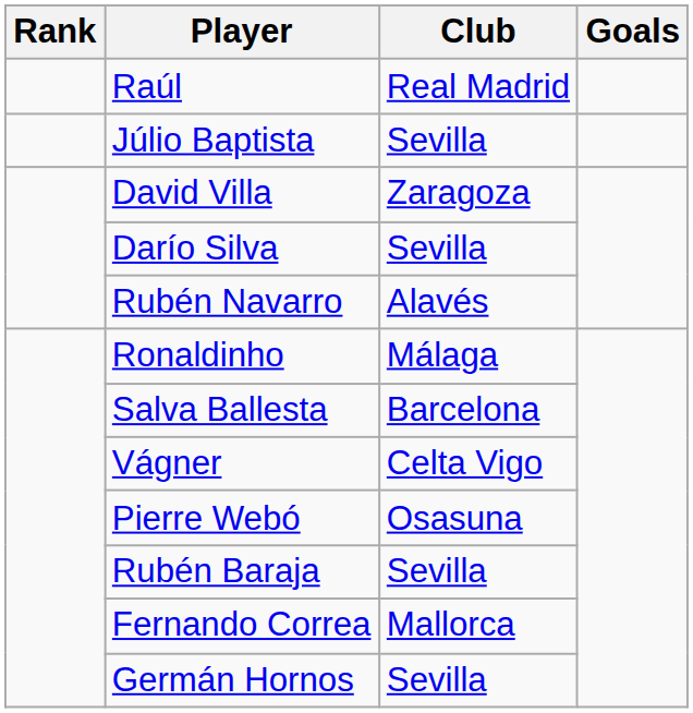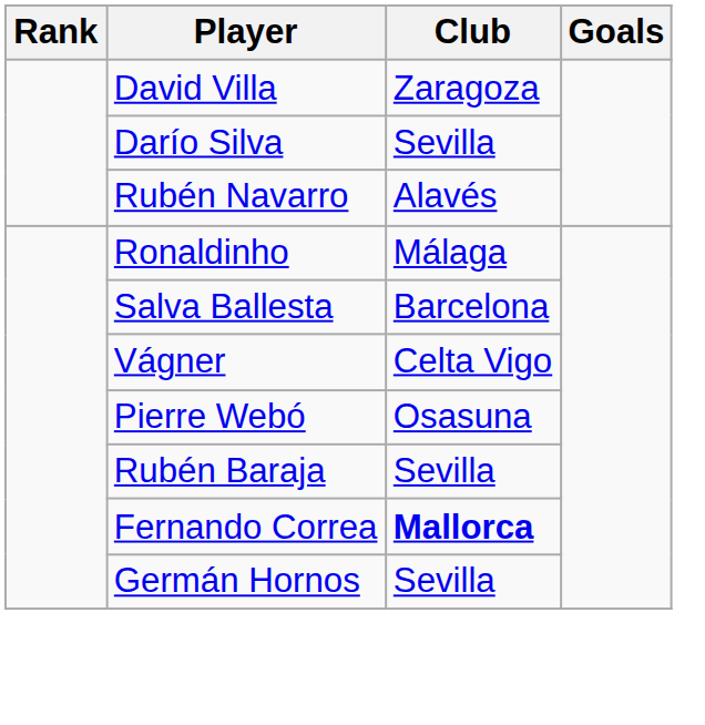 <table class="wikitable sortable" style="margin: 1em 1em 1em 0; background: #f9f9f9; border: 1px #aaa solid">
 <tr>
 <th>Rank</th>
 <th>Player</th>
 <th>Club</th>
 <th>Goals</th>
-</tr>
-<tr>
-<td></td>
-<td> <a href='#'>Raúl</a></td>
-<td><a href='#'>Real Madrid</a></td>
-<td></td>
-</tr>
-<tr>
-<td></td>
-<td> <a href='#'>Júlio Baptista</a></td>
-<td><a href='#'>Sevilla</a></td>
-<td></td>
 </tr>
 <tr>
 <td rowspan="3"></td>
 <td> <a href='#'>David Villa</a></td>
 <td><a href='#'>Zaragoza</a></td>
 <td rowspan="3"></td>
 </tr>
 <tr>
 <td> <a href='#'>Darío Silva</a></td>
 <td><a href='#'>Sevilla</a></td>
 </tr>
 <tr>
 <td> <a href='#'>Rubén Navarro</a></td>
 <td><a href='#'>Alavés</a></td>
 </tr>
 <tr>
 <td rowspan="7"></td>
 <td> <a href='#'>Ronaldinho</a></td>
 <td><a href='#'>Málaga</a></td>
 <td rowspan="7"></td>
 </tr>
 <tr>
 <td> <a href='#'>Salva Ballesta</a></td>
 <td><a href='#'>Barcelona</a></td>
 </tr>
 <tr>
 <td> <a href='#'>Vágner</a></td>
 <td><a href='#'>Celta Vigo</a></td>
 </tr>
 <tr>
 <td> <a href='#'>Pierre Webó</a></td>
 <td><a href='#'>Osasuna</a></td>
 </tr>
 <tr>
 <td> <a href='#'>Rubén Baraja</a></td>
 <td><a href='#'>Sevilla</a></td>
 </tr>
 <tr>
 <td> <a href='#'>Fernando Correa</a></td>
-<td><a href='#'>Mallorca</a></td>
+<td><strong><a href='#'>Mallorca</a></strong></td>
 </tr>
 <tr>
 <td> <a href='#'>Germán Hornos</a></td>
 <td><a href='#'>Sevilla</a></td>
 </tr>
 </table>
